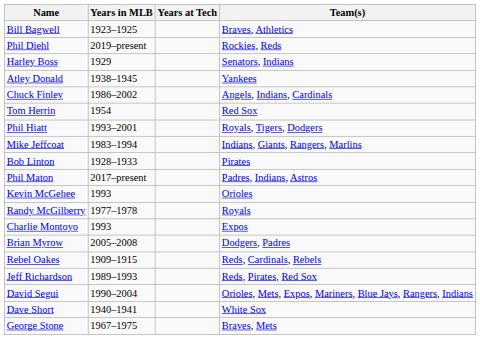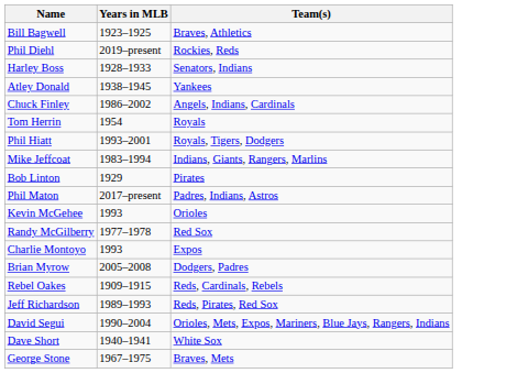 <table class="wikitable">
 <tr>
 <th>Name</th>
 <th>Years in MLB</th>
-<th>Years at Tech</th>
 <th>Team(s)</th>
 </tr>
 <tr>
 <td><a href='#'>Bill Bagwell</a></td>
 <td>1923–1925</td>
-<td></td>
 <td><a href='#'>Braves</a>, <a href='#'>Athletics</a></td>
 </tr>
 <tr>
 <td><a href='#'>Phil Diehl</a></td>
 <td>2019–present</td>
-<td></td>
 <td><a href='#'>Rockies</a>, <a href='#'>Reds</a></td>
 </tr>
 <tr>
 <td><a href='#'>Harley Boss</a></td>
-<td>1929</td>
-<td></td>
+<td>1928–1933</td>
 <td><a href='#'>Senators</a>, <a href='#'>Indians</a></td>
 </tr>
 <tr>
 <td><a href='#'>Atley Donald</a></td>
 <td>1938–1945</td>
-<td></td>
 <td><a href='#'>Yankees</a></td>
 </tr>
 <tr>
 <td><a href='#'>Chuck Finley</a></td>
 <td>1986–2002</td>
-<td></td>
 <td><a href='#'>Angels</a>, <a href='#'>Indians</a>, <a href='#'>Cardinals</a></td>
 </tr>
 <tr>
 <td><a href='#'>Tom Herrin</a></td>
 <td>1954</td>
-<td></td>
-<td><a href='#'>Red Sox</a></td>
+<td><a href='#'>Royals</a></td>
 </tr>
 <tr>
 <td><a href='#'>Phil Hiatt</a></td>
 <td>1993–2001</td>
-<td></td>
 <td><a href='#'>Royals</a>, <a href='#'>Tigers</a>, <a href='#'>Dodgers</a></td>
 </tr>
 <tr>
 <td><a href='#'>Mike Jeffcoat</a></td>
 <td>1983–1994</td>
-<td></td>
 <td><a href='#'>Indians</a>, <a href='#'>Giants</a>, <a href='#'>Rangers</a>, <a href='#'>Marlins</a></td>
 </tr>
 <tr>
 <td><a href='#'>Bob Linton</a></td>
-<td>1928–1933</td>
-<td></td>
+<td>1929</td>
 <td><a href='#'>Pirates</a></td>
 </tr>
 <tr>
 <td><a href='#'>Phil Maton</a></td>
 <td>2017–present</td>
-<td></td>
 <td><a href='#'>Padres</a>, <a href='#'>Indians</a>, <a href='#'>Astros</a></td>
 </tr>
 <tr>
 <td><a href='#'>Kevin McGehee</a></td>
 <td>1993</td>
-<td></td>
 <td><a href='#'>Orioles</a></td>
 </tr>
 <tr>
 <td><a href='#'>Randy McGilberry</a></td>
 <td>1977–1978</td>
-<td></td>
-<td><a href='#'>Royals</a></td>
+<td><a href='#'>Red Sox</a></td>
 </tr>
 <tr>
 <td><a href='#'>Charlie Montoyo</a></td>
 <td>1993</td>
-<td></td>
 <td><a href='#'>Expos</a></td>
 </tr>
 <tr>
 <td><a href='#'>Brian Myrow</a></td>
 <td>2005–2008</td>
-<td></td>
 <td><a href='#'>Dodgers</a>, <a href='#'>Padres</a></td>
 </tr>
 <tr>
 <td><a href='#'>Rebel Oakes</a></td>
 <td>1909–1915</td>
-<td></td>
 <td><a href='#'>Reds</a>, <a href='#'>Cardinals</a>, <a href='#'>Rebels</a></td>
 </tr>
 <tr>
 <td><a href='#'>Jeff Richardson</a></td>
 <td>1989–1993</td>
-<td></td>
 <td><a href='#'>Reds</a>, <a href='#'>Pirates</a>, <a href='#'>Red Sox</a></td>
 </tr>
 <tr>
 <td><a href='#'>David Segui</a></td>
 <td>1990–2004</td>
-<td></td>
 <td><a href='#'>Orioles</a>, <a href='#'>Mets</a>, <a href='#'>Expos</a>, <a href='#'>Mariners</a>, <a href='#'>Blue Jays</a>, <a href='#'>Rangers</a>, <a href='#'>Indians</a></td>
 </tr>
 <tr>
 <td><a href='#'>Dave Short</a></td>
 <td>1940–1941</td>
-<td></td>
 <td><a href='#'>White Sox</a></td>
 </tr>
 <tr>
 <td><a href='#'>George Stone</a></td>
 <td>1967–1975</td>
-<td></td>
 <td><a href='#'>Braves</a>, <a href='#'>Mets</a></td>
 </tr>
 </table>
